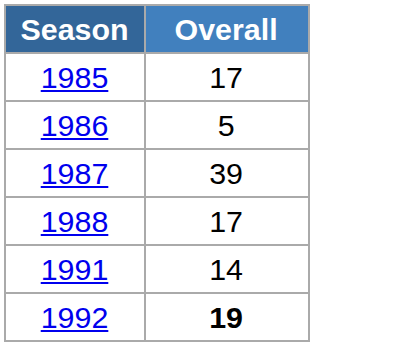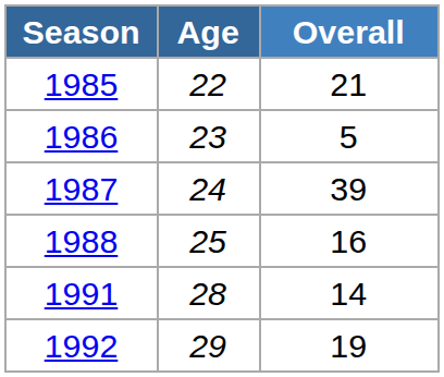 <table class="wikitable" style="font-size:95%; text-align:center; border:grey solid 1px; border-collapse:collapse; background:#ffffff;">
 <tr>
 <th style="background-color:#369; color:white; width:60px;"> Season </th>
+<th style="background-color:#369; color:white; width:40px;"> Age </th>
 <th style="background-color:#4180be; color:white; width:75px;">Overall</th>
 </tr>
 <tr>
 <td><a href='#'>1985</a></td>
-<td>17</td>
+<td><em>22</em></td>
+<td>21</td>
 </tr>
 <tr>
 <td><a href='#'>1986</a></td>
+<td><em>23</em></td>
 <td>5</td>
 </tr>
 <tr>
 <td><a href='#'>1987</a></td>
+<td><em>24</em></td>
 <td>39</td>
 </tr>
 <tr>
 <td><a href='#'>1988</a></td>
-<td>17</td>
+<td><em>25</em></td>
+<td>16</td>
 </tr>
 <tr>
 <td><a href='#'>1991</a></td>
+<td><em>28</em></td>
 <td>14</td>
 </tr>
 <tr>
 <td><a href='#'>1992</a></td>
-<td><strong>19</strong></td>
+<td><em>29</em></td>
+<td>19</td>
 </tr>
 </table>
